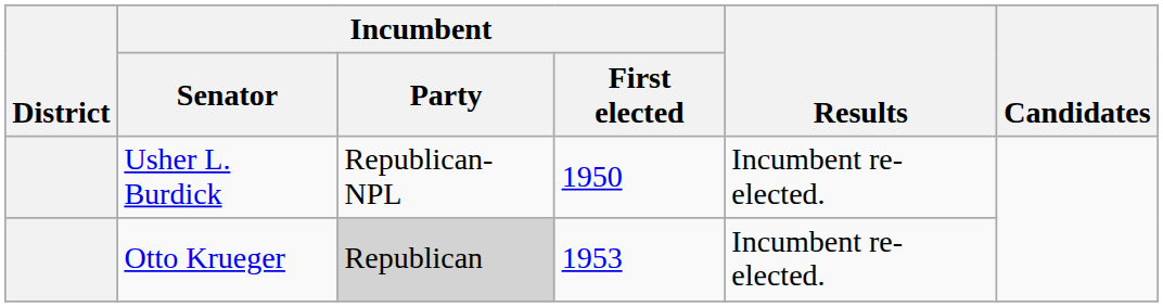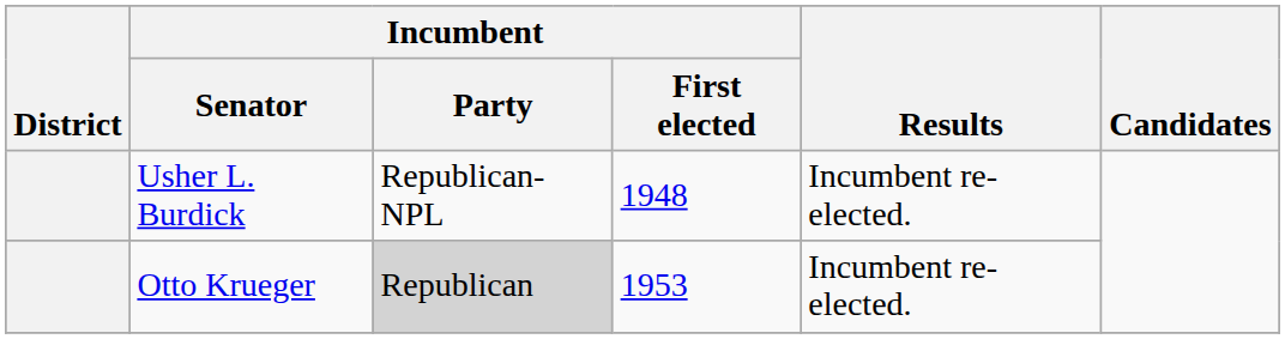 <table class=wikitable>
 <tr valign=bottom>
 <th rowspan=2>District</th>
 <th colspan=3>Incumbent</th>
 <th rowspan=2>Results</th>
 <th rowspan=2>Candidates</th>
 </tr>
 <tr>
 <th>Senator</th>
 <th>Party</th>
 <th>First elected</th>
 </tr>
 <tr>
 <th></th>
 <td><a href='#'>Usher L. Burdick</a></td>
 <td>Republican-NPL</td>
-<td><a href='#'>1950</a></td>
+<td><a href='#'>1948</a></td>
 <td>Incumbent re-elected.</td>
 <td rowspan=2 nowrap></td>
 </tr>
 <tr>
 <th></th>
 <td><a href='#'>Otto Krueger</a></td>
 <td style="background: lightgrey;">Republican</td>
 <td><a href='#'>1953</a></td>
 <td>Incumbent re-elected.</td>
 </tr>
 </table>
